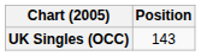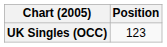 <table class="wikitable plainrowheaders" style="text-align:center">
 <tr>
 <th>Chart (2005)</th>
 <th>Position</th>
 </tr>
 <tr>
 <th scope="row">UK Singles (OCC)</th>
-<td>143</td>
+<td>123</td>
 </tr>
 </table>
